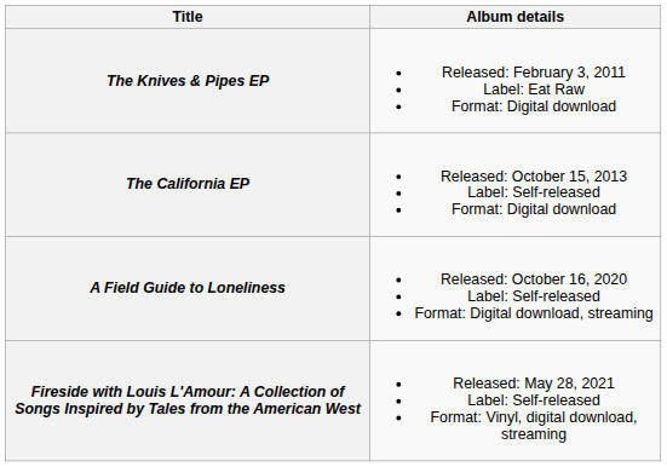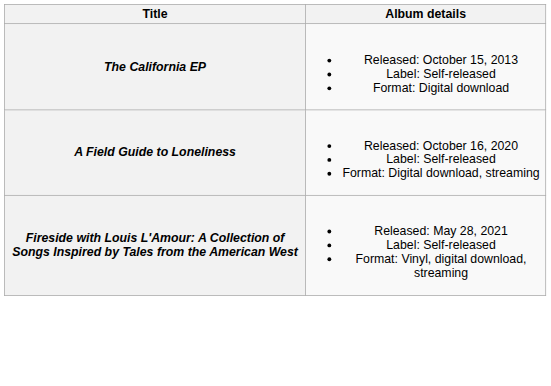 <table class="wikitable plainrowheaders" style="text-align:center;" border="1">
 <tr>
 <th scope="col" rowspan="1" style="width:24em;">Title</th>
 <th scope="col" rowspan="1" style="width:19em;">Album details</th>
-</tr>
-<tr>
-<th scope="row"><em>The Knives & Pipes EP</em></th>
-<td><br><ul><li>Released: February 3, 2011</li><li>Label: Eat Raw</li><li>Format: Digital download</li></ul></td>
 </tr>
 <tr>
 <th scope="row"><em>The California EP</em></th>
 <td><br><ul><li>Released: October 15, 2013</li><li>Label: Self-released</li><li>Format: Digital download</li></ul></td>
 </tr>
 <tr>
 <th scope="row"><em>A Field Guide to Loneliness</em></th>
 <td><br><ul><li>Released: October 16, 2020</li><li>Label: Self-released</li><li>Format: Digital download, streaming</li></ul></td>
 </tr>
 <tr>
 <th scope="row"><em>Fireside with Louis L'Amour: A Collection of Songs Inspired by Tales from the American West</em></th>
 <td><br><ul><li>Released: May 28, 2021</li><li>Label: Self-released</li><li>Format: Vinyl, digital download, streaming</li></ul></td>
 </tr>
 </table>
